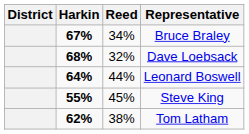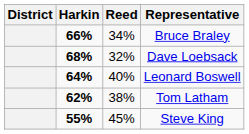 <table class=wikitable>
 <tr>
 <th>District</th>
 <th>Harkin</th>
 <th>Reed</th>
 <th>Representative</th>
 </tr>
 <tr align=center>
 <th></th>
-<td><strong>67%</strong></td>
+<td><strong>66%</strong></td>
 <td>34%</td>
 <td><a href='#'>Bruce Braley</a></td>
 </tr>
 <tr align=center>
 <th></th>
 <td><strong>68%</strong></td>
 <td>32%</td>
 <td><a href='#'>Dave Loebsack</a></td>
 </tr>
 <tr align=center>
 <th></th>
 <td><strong>64%</strong></td>
-<td>44%</td>
+<td>40%</td>
 <td><a href='#'>Leonard Boswell</a></td>
+</tr>
+<tr align=center>
+<th></th>
+<td><strong>62%</strong></td>
+<td>38%</td>
+<td><a href='#'>Tom Latham</a></td>
 </tr>
 <tr align=center>
 <th></th>
 <td><strong>55%</strong></td>
 <td>45%</td>
 <td><a href='#'>Steve King</a></td>
 </tr>
-<tr align=center>
-<th></th>
-<td><strong>62%</strong></td>
-<td>38%</td>
-<td><a href='#'>Tom Latham</a></td>
-</tr>
 </table>
